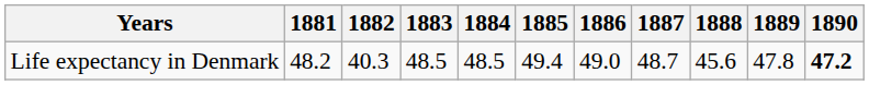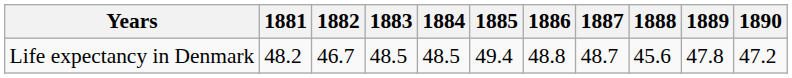 <table class="wikitable">
 <tr>
 <th>Years</th>
 <th>1881</th>
 <th>1882</th>
 <th>1883</th>
 <th>1884</th>
 <th>1885</th>
 <th>1886</th>
 <th>1887</th>
 <th>1888</th>
 <th>1889</th>
 <th>1890</th>
 </tr>
 <tr>
 <td>Life expectancy in Denmark</td>
 <td>48.2</td>
-<td>40.3</td>
+<td>46.7</td>
 <td>48.5</td>
 <td>48.5</td>
 <td>49.4</td>
-<td>49.0</td>
+<td>48.8</td>
 <td>48.7</td>
 <td>45.6</td>
 <td>47.8</td>
-<td><strong>47.2</strong></td>
+<td>47.2</td>
 </tr>
 </table>
